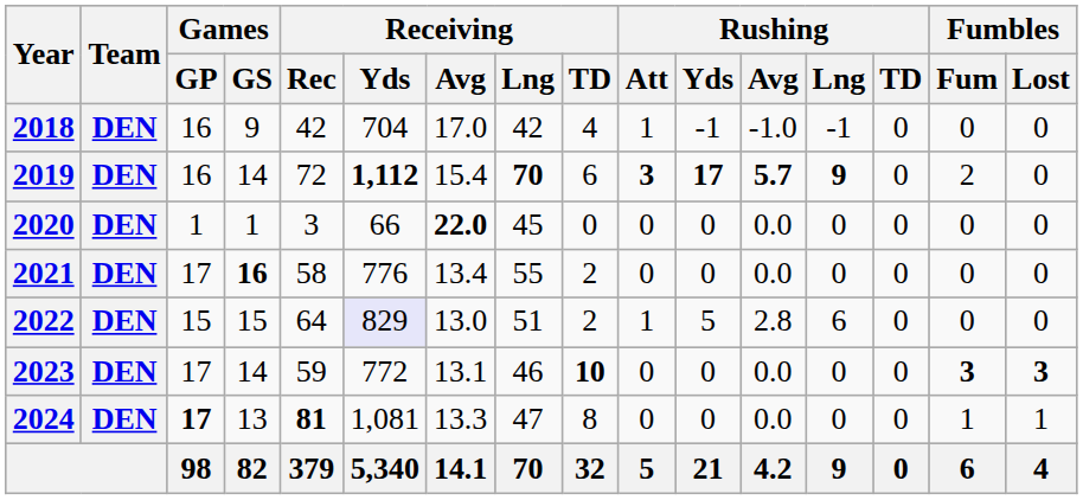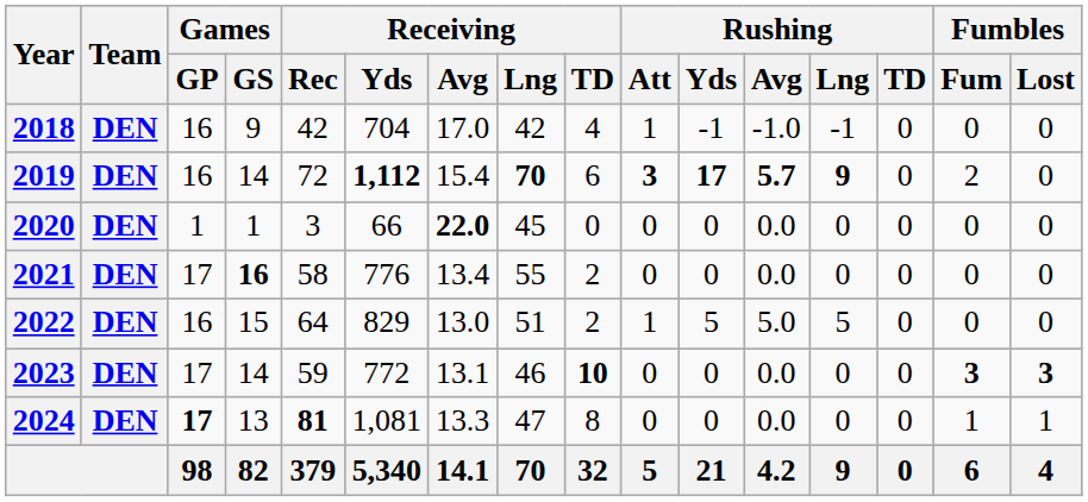 <table class=wikitable style="text-align:center;">
 <tr>
 <th rowspan="2">Year</th>
 <th rowspan="2">Team</th>
 <th colspan="2">Games</th>
 <th colspan="5">Receiving</th>
 <th colspan="5">Rushing</th>
 <th colspan="2">Fumbles</th>
 </tr>
 <tr>
 <th>GP</th>
 <th>GS</th>
 <th>Rec</th>
 <th>Yds</th>
 <th>Avg</th>
 <th>Lng</th>
 <th>TD</th>
 <th>Att</th>
 <th>Yds</th>
 <th>Avg</th>
 <th>Lng</th>
 <th>TD</th>
 <th>Fum</th>
 <th>Lost</th>
 </tr>
 <tr>
 <th><a href='#'>2018</a></th>
 <th><a href='#'>DEN</a></th>
 <td>16</td>
 <td>9</td>
 <td>42</td>
 <td>704</td>
 <td>17.0</td>
 <td>42</td>
 <td>4</td>
 <td>1</td>
 <td>-1</td>
 <td>-1.0</td>
 <td>-1</td>
 <td>0</td>
 <td>0</td>
 <td>0</td>
 </tr>
 <tr>
 <th><a href='#'>2019</a></th>
 <th><a href='#'>DEN</a></th>
 <td>16</td>
 <td>14</td>
 <td>72</td>
 <td><strong>1,112</strong></td>
 <td>15.4</td>
 <td><strong>70</strong></td>
 <td>6</td>
 <td><strong>3</strong></td>
 <td><strong>17</strong></td>
 <td><strong>5.7</strong></td>
 <td><strong>9</strong></td>
 <td>0</td>
 <td>2</td>
 <td>0</td>
 </tr>
 <tr>
 <th><a href='#'>2020</a></th>
 <th><a href='#'>DEN</a></th>
 <td>1</td>
 <td>1</td>
 <td>3</td>
 <td>66</td>
 <td><strong>22.0</strong></td>
 <td>45</td>
 <td>0</td>
 <td>0</td>
 <td>0</td>
 <td>0.0</td>
 <td>0</td>
 <td>0</td>
 <td>0</td>
 <td>0</td>
 </tr>
 <tr>
 <th><a href='#'>2021</a></th>
 <th><a href='#'>DEN</a></th>
 <td>17</td>
 <td><strong>16</strong></td>
 <td>58</td>
 <td>776</td>
 <td>13.4</td>
 <td>55</td>
 <td>2</td>
 <td>0</td>
 <td>0</td>
 <td>0.0</td>
 <td>0</td>
 <td>0</td>
 <td>0</td>
 <td>0</td>
 </tr>
 <tr>
 <th><a href='#'>2022</a></th>
 <th><a href='#'>DEN</a></th>
-<td>15</td>
+<td>16</td>
 <td>15</td>
 <td>64</td>
-<td style="background: lavender;">829</td>
+<td>829</td>
 <td>13.0</td>
 <td>51</td>
 <td>2</td>
 <td>1</td>
 <td>5</td>
-<td>2.8</td>
-<td>6</td>
+<td>5.0</td>
+<td>5</td>
 <td>0</td>
 <td>0</td>
 <td>0</td>
 </tr>
 <tr>
 <th><a href='#'>2023</a></th>
 <th><a href='#'>DEN</a></th>
 <td>17</td>
 <td>14</td>
 <td>59</td>
 <td>772</td>
 <td>13.1</td>
 <td>46</td>
 <td><strong>10</strong></td>
 <td>0</td>
 <td>0</td>
 <td>0.0</td>
 <td>0</td>
 <td>0</td>
 <td><strong>3</strong></td>
 <td><strong>3</strong></td>
 </tr>
 <tr>
 <th><a href='#'>2024</a></th>
 <th><a href='#'>DEN</a></th>
 <td><strong>17</strong></td>
 <td>13</td>
 <td><strong>81</strong></td>
 <td>1,081</td>
 <td>13.3</td>
 <td>47</td>
 <td>8</td>
 <td>0</td>
 <td>0</td>
 <td>0.0</td>
 <td>0</td>
 <td>0</td>
 <td>1</td>
 <td>1</td>
 </tr>
 <tr>
 <th colspan="2"></th>
 <th>98</th>
 <th>82</th>
 <th>379</th>
 <th>5,340</th>
 <th>14.1</th>
 <th>70</th>
 <th>32</th>
 <th>5</th>
 <th>21</th>
 <th>4.2</th>
 <th>9</th>
 <th>0</th>
 <th>6</th>
 <th>4</th>
 </tr>
 </table>
